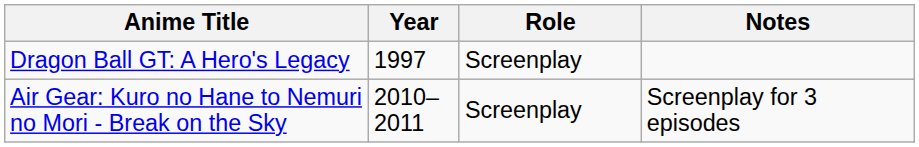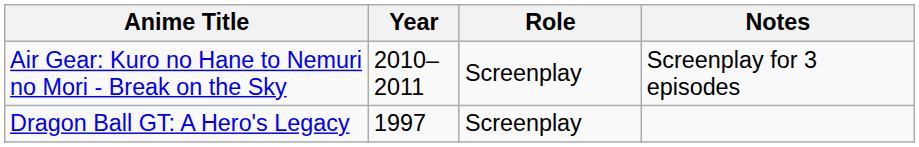 <table class="wikitable sortable" style="width: 100%;">
 <tr>
 <th style="width: 40%;">Anime Title</th>
 <th style="width: 10%;">Year</th>
 <th style="width: 20%;">Role</th>
 <th style="width: 30%;">Notes</th>
 </tr>
 <tr>
+<td><a href='#'>Air Gear: Kuro no Hane to Nemuri no Mori - Break on the Sky</a></td>
+<td>2010–2011</td>
+<td>Screenplay</td>
+<td>Screenplay for 3 episodes</td>
+</tr>
+<tr>
 <td><a href='#'>Dragon Ball GT: A Hero's Legacy</a></td>
 <td>1997</td>
 <td>Screenplay</td>
 <td></td>
 </tr>
-<tr>
-<td><a href='#'>Air Gear: Kuro no Hane to Nemuri no Mori - Break on the Sky</a></td>
-<td>2010–2011</td>
-<td>Screenplay</td>
-<td>Screenplay for 3 episodes</td>
-</tr>
 </table>
